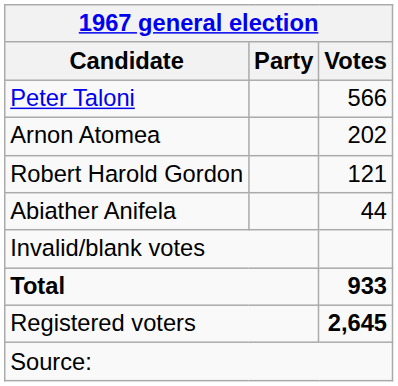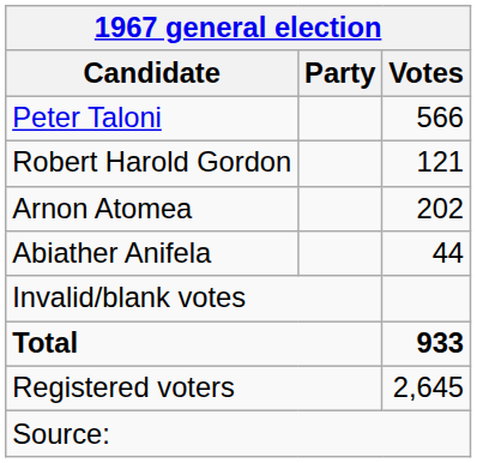 <table class=wikitable style=text-align:left>
 <tr>
 <th colspan=3><a href='#'>1967 general election</a></th>
 </tr>
 <tr>
 <th>Candidate</th>
 <th>Party</th>
 <th>Votes</th>
 </tr>
 <tr>
 <td><a href='#'>Peter Taloni</a></td>
 <td></td>
 <td align=right>566</td>
 </tr>
 <tr>
+<td>Robert Harold Gordon</td>
+<td></td>
+<td align=right>121</td>
+</tr>
+<tr>
 <td>Arnon Atomea</td>
 <td></td>
 <td align=right>202</td>
-</tr>
-<tr>
-<td>Robert Harold Gordon</td>
-<td></td>
-<td align=right>121</td>
 </tr>
 <tr>
 <td>Abiather Anifela</td>
 <td></td>
 <td align=right>44</td>
 </tr>
 <tr>
 <td colspan=2>Invalid/blank votes</td>
 <td></td>
 </tr>
 <tr>
 <td colspan=2><strong>Total</strong></td>
 <td align=right><strong>933</strong></td>
 </tr>
 <tr>
 <td colspan=2>Registered voters</td>
-<td align=right><strong>2,645</strong></td>
+<td align=right>2,645</td>
 </tr>
 <tr>
 <td colspan=3>Source: </td>
 </tr>
 </table>
